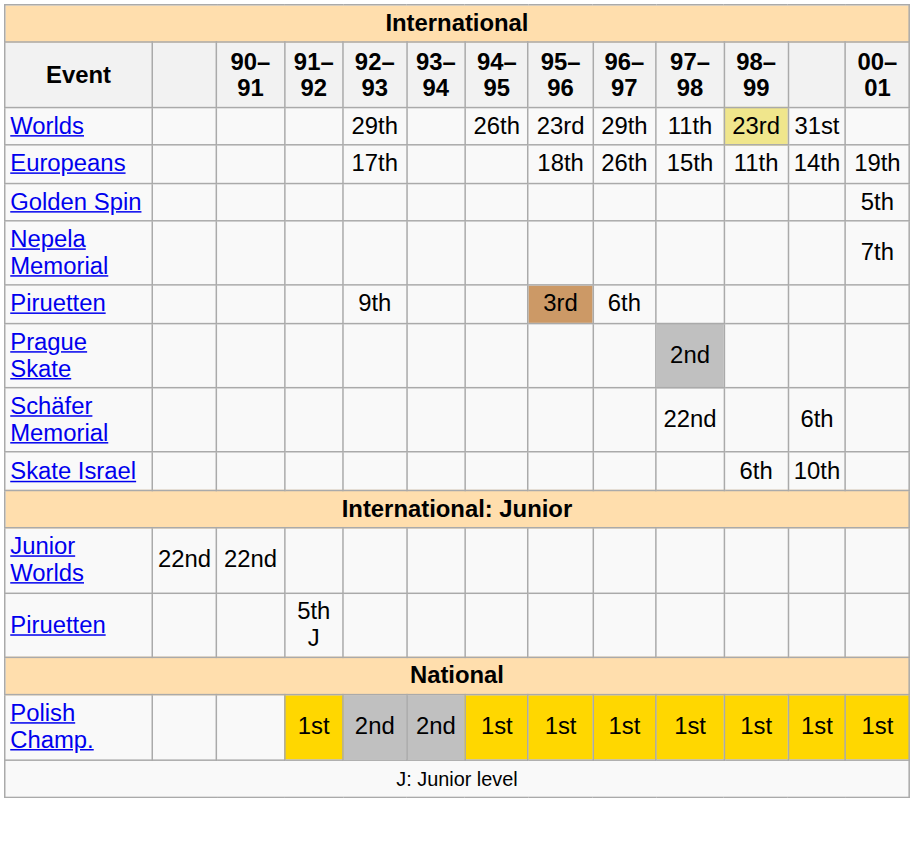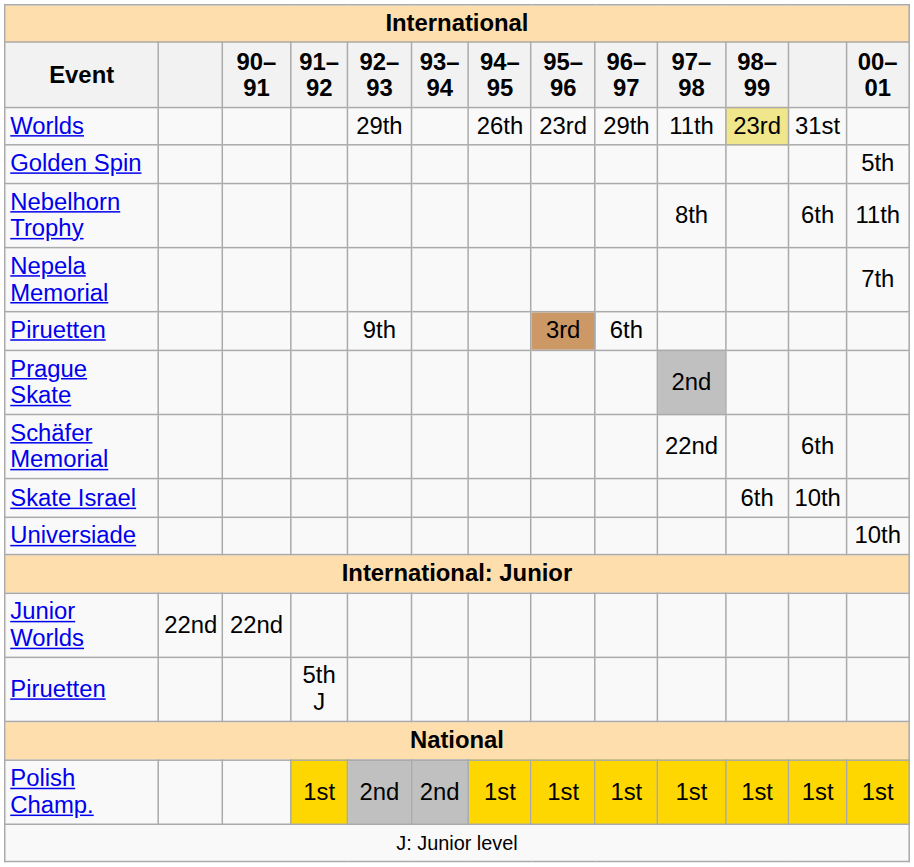 <table class="wikitable" style="text-align:center">
 <tr>
 <th style="background-color: #ffdead; " colspan=13 align=center>International</th>
 </tr>
 <tr>
 <th>Event</th>
 <th></th>
 <th>90–91</th>
 <th>91–92</th>
 <th>92–93</th>
 <th>93–94</th>
 <th>94–95</th>
 <th>95–96</th>
 <th>96–97</th>
 <th>97–98</th>
 <th>98–99</th>
 <th></th>
 <th>00–01</th>
 </tr>
 <tr>
 <td align=left><a href='#'>Worlds</a></td>
 <td></td>
 <td></td>
 <td></td>
 <td>29th</td>
 <td></td>
 <td>26th</td>
 <td>23rd</td>
 <td>29th</td>
 <td>11th</td>
 <td style="background: khaki;">23rd</td>
 <td>31st</td>
 <td></td>
 </tr>
 <tr>
-<td align=left><a href='#'>Europeans</a></td>
-<td></td>
-<td></td>
-<td></td>
-<td>17th</td>
-<td></td>
-<td></td>
-<td>18th</td>
-<td>26th</td>
-<td>15th</td>
-<td>11th</td>
-<td>14th</td>
-<td>19th</td>
-</tr>
-<tr>
 <td align=left><a href='#'>Golden Spin</a></td>
 <td></td>
 <td></td>
 <td></td>
 <td></td>
 <td></td>
 <td></td>
 <td></td>
 <td></td>
 <td></td>
 <td></td>
 <td></td>
 <td>5th</td>
+</tr>
+<tr>
+<td align=left><a href='#'>Nebelhorn Trophy</a></td>
+<td></td>
+<td></td>
+<td></td>
+<td></td>
+<td></td>
+<td></td>
+<td></td>
+<td></td>
+<td>8th</td>
+<td></td>
+<td>6th</td>
+<td>11th</td>
 </tr>
 <tr>
 <td align=left><a href='#'>Nepela Memorial</a></td>
 <td></td>
 <td></td>
 <td></td>
 <td></td>
 <td></td>
 <td></td>
 <td></td>
 <td></td>
 <td></td>
 <td></td>
 <td></td>
 <td>7th</td>
 </tr>
 <tr>
 <td align=left><a href='#'>Piruetten</a></td>
 <td></td>
 <td></td>
 <td></td>
 <td>9th</td>
 <td></td>
 <td></td>
 <td bgcolor=cc9966>3rd</td>
 <td>6th</td>
 <td></td>
 <td></td>
 <td></td>
 <td></td>
 </tr>
 <tr>
 <td align=left><a href='#'>Prague Skate</a></td>
 <td></td>
 <td></td>
 <td></td>
 <td></td>
 <td></td>
 <td></td>
 <td></td>
 <td></td>
 <td bgcolor=silver>2nd</td>
 <td></td>
 <td></td>
 <td></td>
 </tr>
 <tr>
 <td align=left><a href='#'>Schäfer Memorial</a></td>
 <td></td>
 <td></td>
 <td></td>
 <td></td>
 <td></td>
 <td></td>
 <td></td>
 <td></td>
 <td>22nd</td>
 <td></td>
 <td>6th</td>
 <td></td>
 </tr>
 <tr>
 <td align=left><a href='#'>Skate Israel</a></td>
 <td></td>
 <td></td>
 <td></td>
 <td></td>
 <td></td>
 <td></td>
 <td></td>
 <td></td>
 <td></td>
 <td>6th</td>
 <td>10th</td>
 <td></td>
 </tr>
 <tr>
+<td align=left><a href='#'>Universiade</a></td>
+<td></td>
+<td></td>
+<td></td>
+<td></td>
+<td></td>
+<td></td>
+<td></td>
+<td></td>
+<td></td>
+<td></td>
+<td></td>
+<td>10th</td>
+</tr>
+<tr>
 <th style="background-color: #ffdead; " colspan=13 align=center>International: Junior</th>
 </tr>
 <tr>
 <td align=left><a href='#'>Junior Worlds</a></td>
 <td>22nd</td>
 <td>22nd</td>
 <td></td>
 <td></td>
 <td></td>
 <td></td>
 <td></td>
 <td></td>
 <td></td>
 <td></td>
 <td></td>
 <td></td>
 </tr>
 <tr>
 <td align=left><a href='#'>Piruetten</a></td>
 <td></td>
 <td></td>
 <td>5th J</td>
 <td></td>
 <td></td>
 <td></td>
 <td></td>
 <td></td>
 <td></td>
 <td></td>
 <td></td>
 <td></td>
 </tr>
 <tr>
 <th style="background-color: #ffdead; " colspan=13 align=center>National</th>
 </tr>
 <tr>
 <td align=left><a href='#'>Polish Champ.</a></td>
 <td></td>
 <td></td>
 <td bgcolor=gold>1st</td>
 <td bgcolor=silver>2nd</td>
 <td bgcolor=silver>2nd</td>
 <td bgcolor=gold>1st</td>
 <td bgcolor=gold>1st</td>
 <td bgcolor=gold>1st</td>
 <td bgcolor=gold>1st</td>
 <td bgcolor=gold>1st</td>
 <td bgcolor=gold>1st</td>
 <td bgcolor=gold>1st</td>
 </tr>
 <tr>
 <td colspan=13 align=center><small> J: Junior level </small></td>
 </tr>
 </table>
